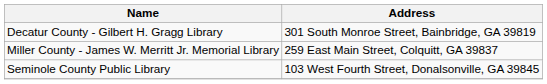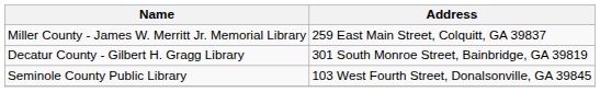 <table class="wikitable">
 <tr>
 <th>Name</th>
 <th>Address</th>
 </tr>
 <tr>
+<td>Miller County - James W. Merritt Jr. Memorial Library</td>
+<td>259 East Main Street, Colquitt, GA 39837</td>
+</tr>
+<tr>
 <td>Decatur County - Gilbert H. Gragg Library</td>
 <td>301 South Monroe Street, Bainbridge, GA 39819</td>
-</tr>
-<tr>
-<td>Miller County - James W. Merritt Jr. Memorial Library</td>
-<td>259 East Main Street, Colquitt, GA 39837</td>
 </tr>
 <tr>
 <td>Seminole County Public Library</td>
 <td>103 West Fourth Street, Donalsonville, GA 39845</td>
 </tr>
 <tr>
 </tr>
 </table>
